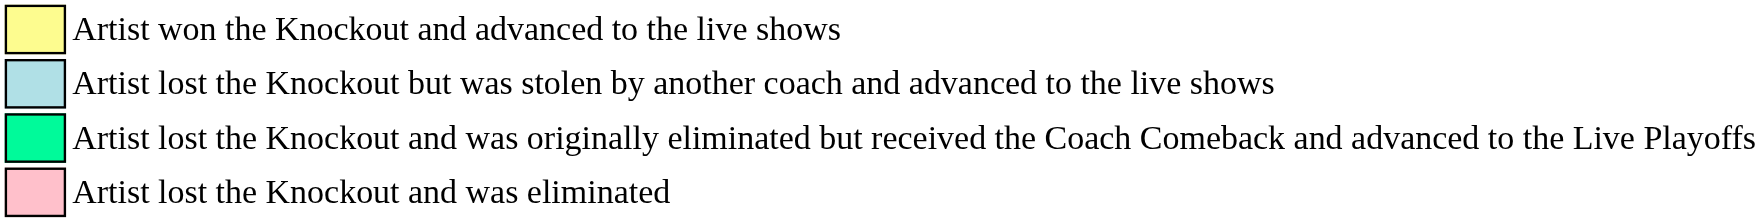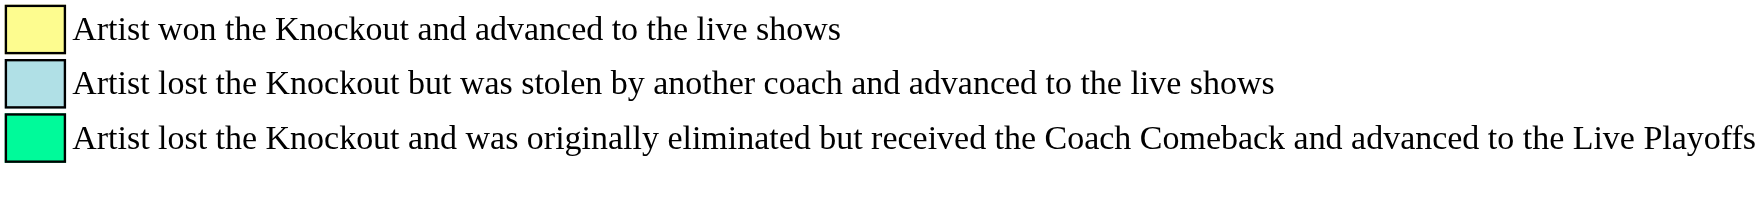 <table class="toccolours" style="font-size: 90%; white-space: nowrap;">
 <tr>
 <td style="background:#fdfc8f; border:1px solid black;">      </td>
 <td>Artist won the Knockout and advanced to the live shows</td>
 </tr>
 <tr>
 <td style="background:#b0e0e6; border:1px solid black;">      </td>
 <td>Artist lost the Knockout but was stolen by another coach and advanced to the live shows</td>
 </tr>
 <tr>
 <td style="background:#00fa9a; border:1px solid black;">     </td>
 <td>Artist lost the Knockout and was originally eliminated but received the Coach Comeback and advanced to the Live Playoffs</td>
 </tr>
-<tr>
-<td style="background:pink; border:1px solid black;">      </td>
-<td>Artist lost the Knockout and was eliminated</td>
-</tr>
 </table>
